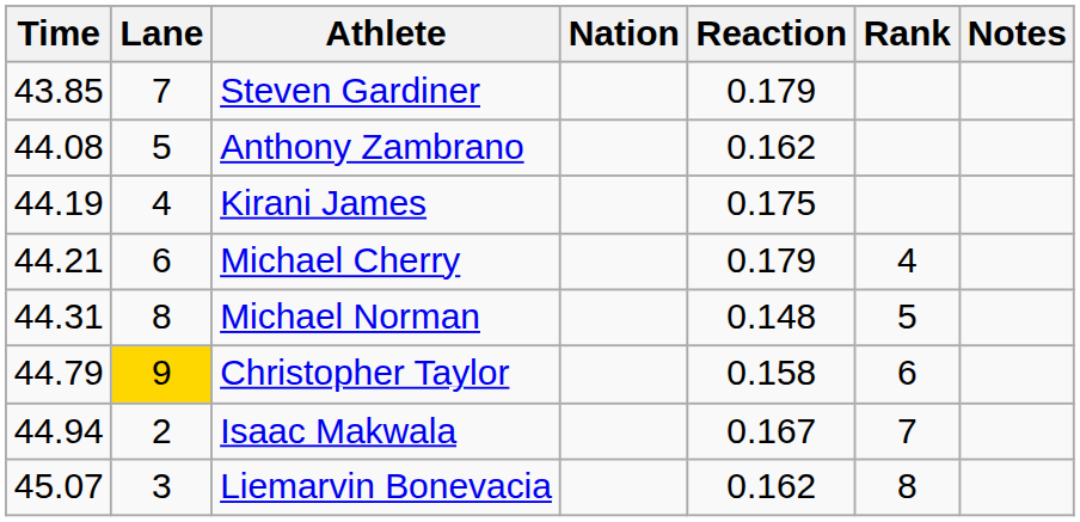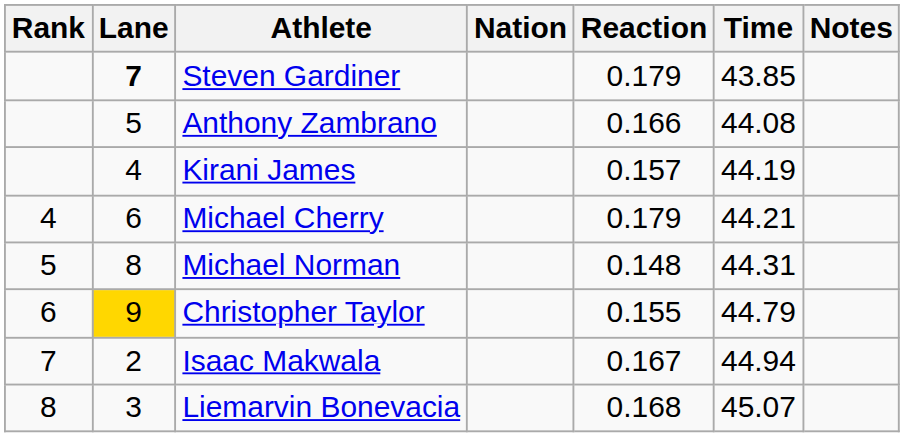 <table class="wikitable sortable" style="text-align:center">
 <tr>
-<th>Time</th>
+<th>Rank</th>
 <th>Lane</th>
 <th>Athlete</th>
 <th>Nation</th>
 <th>Reaction</th>
-<th>Rank</th>
+<th>Time</th>
 <th>Notes</th>
 </tr>
 <tr>
-<td>43.85</td>
-<td>7</td>
+<td></td>
+<td><strong>7</strong></td>
 <td align="left"><a href='#'>Steven Gardiner</a></td>
 <td align="left"></td>
 <td>0.179</td>
-<td></td>
+<td>43.85</td>
 <td></td>
 </tr>
 <tr>
-<td>44.08</td>
+<td></td>
 <td>5</td>
 <td align="left"><a href='#'>Anthony Zambrano</a></td>
 <td align="left"></td>
-<td>0.162</td>
-<td></td>
+<td>0.166</td>
+<td>44.08</td>
 <td></td>
 </tr>
 <tr>
-<td>44.19</td>
+<td></td>
 <td>4</td>
 <td align=left><a href='#'>Kirani James</a></td>
 <td align="left"></td>
-<td>0.175</td>
-<td></td>
+<td>0.157</td>
+<td>44.19</td>
 <td></td>
 </tr>
 <tr>
-<td>44.21</td>
+<td>4</td>
 <td>6</td>
 <td align="left"><a href='#'>Michael Cherry</a></td>
 <td align="left"></td>
 <td>0.179</td>
-<td>4</td>
+<td>44.21</td>
 <td></td>
 </tr>
 <tr>
-<td>44.31</td>
+<td>5</td>
 <td>8</td>
 <td align="left"><a href='#'>Michael Norman</a></td>
 <td align="left"></td>
 <td>0.148</td>
-<td>5</td>
+<td>44.31</td>
 <td></td>
 </tr>
 <tr>
-<td>44.79</td>
+<td>6</td>
 <td style="background: gold;">9</td>
 <td align="left"><a href='#'>Christopher Taylor</a></td>
 <td align="left"></td>
-<td>0.158</td>
-<td>6</td>
+<td>0.155</td>
+<td>44.79</td>
 <td></td>
 </tr>
 <tr>
-<td>44.94</td>
+<td>7</td>
 <td>2</td>
 <td align="left"><a href='#'>Isaac Makwala</a></td>
 <td align="left"></td>
 <td>0.167</td>
-<td>7</td>
+<td>44.94</td>
 <td></td>
 </tr>
 <tr>
-<td>45.07</td>
+<td>8</td>
 <td>3</td>
 <td align="left"><a href='#'>Liemarvin Bonevacia</a></td>
 <td align="left"></td>
-<td>0.162</td>
-<td>8</td>
+<td>0.168</td>
+<td>45.07</td>
 <td></td>
 </tr>
 </table>
